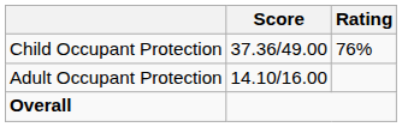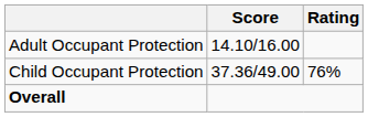 <table class="wikitable">
 <tr>
 <th></th>
 <th>Score</th>
 <th>Rating</th>
 </tr>
 <tr>
+<td>Adult Occupant Protection</td>
+<td style="text-align:center;">14.10/16.00</td>
+<td></td>
+</tr>
+<tr>
 <td>Child Occupant Protection</td>
 <td>37.36/49.00</td>
 <td>76%</td>
-</tr>
-<tr>
-<td>Adult Occupant Protection</td>
-<td style="text-align:center;">14.10/16.00</td>
-<td></td>
 </tr>
 <tr>
 <td><strong>Overall</strong></td>
 <td colspan="2" style="text-align:center;"></td>
 </tr>
 </table>
